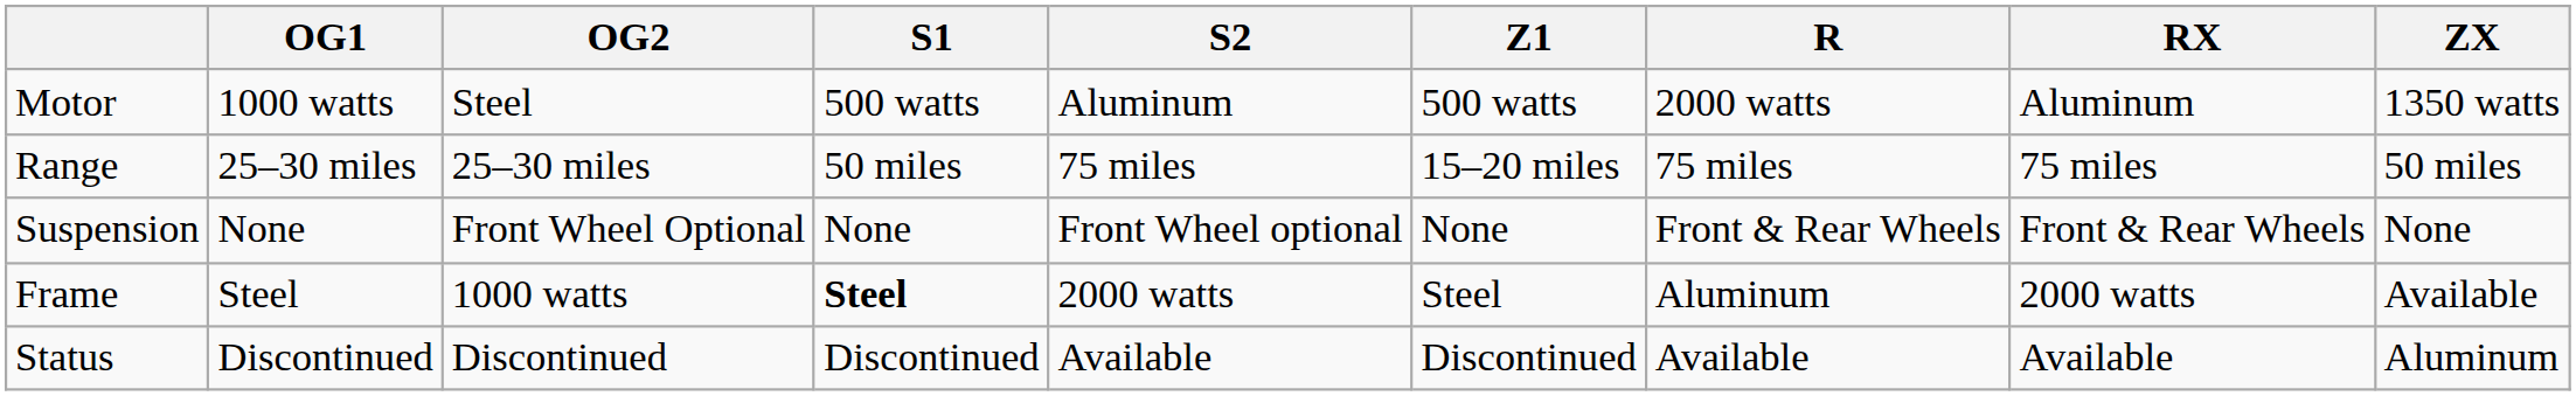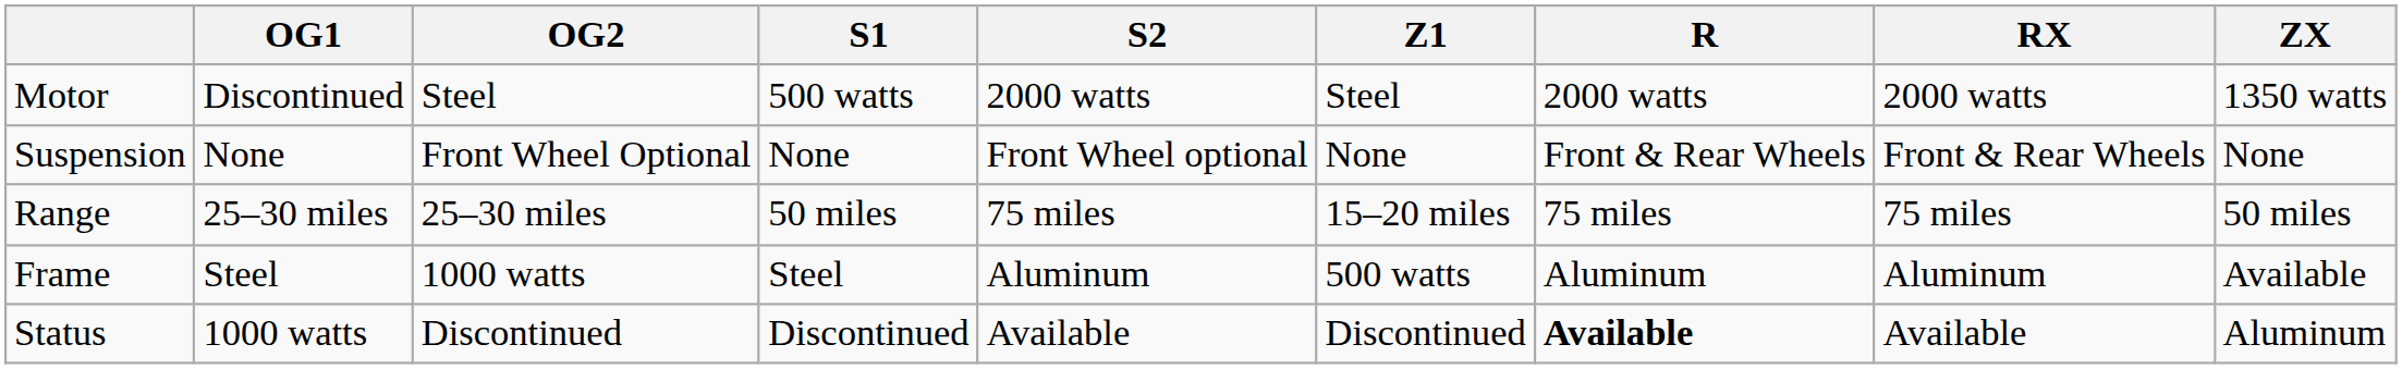 <table class="wikitable">
 <tr>
 <th></th>
 <th>OG1</th>
 <th>OG2</th>
 <th>S1</th>
 <th>S2</th>
 <th>Z1</th>
 <th>R</th>
 <th>RX</th>
 <th>ZX</th>
 </tr>
 <tr>
 <td>Motor</td>
-<td>1000 watts</td>
+<td>Discontinued</td>
 <td>Steel</td>
 <td>500 watts</td>
-<td>Aluminum</td>
-<td>500 watts</td>
 <td>2000 watts</td>
-<td>Aluminum</td>
+<td>Steel</td>
+<td>2000 watts</td>
+<td>2000 watts</td>
 <td>1350 watts</td>
+</tr>
+<tr>
+<td>Suspension</td>
+<td>None</td>
+<td>Front Wheel Optional</td>
+<td>None</td>
+<td>Front Wheel optional</td>
+<td>None</td>
+<td>Front & Rear Wheels</td>
+<td>Front & Rear Wheels</td>
+<td>None</td>
 </tr>
 <tr>
 <td>Range</td>
 <td>25–30 miles</td>
 <td>25–30 miles</td>
 <td>50 miles</td>
 <td>75 miles</td>
 <td>15–20 miles</td>
 <td>75 miles</td>
 <td>75 miles</td>
 <td>50 miles</td>
 </tr>
 <tr>
-<td>Suspension</td>
-<td>None</td>
-<td>Front Wheel Optional</td>
-<td>None</td>
-<td>Front Wheel optional</td>
-<td>None</td>
-<td>Front & Rear Wheels</td>
-<td>Front & Rear Wheels</td>
-<td>None</td>
-</tr>
-<tr>
 <td>Frame</td>
 <td>Steel</td>
 <td>1000 watts</td>
-<td><strong>Steel</strong></td>
-<td>2000 watts</td>
 <td>Steel</td>
 <td>Aluminum</td>
-<td>2000 watts</td>
+<td>500 watts</td>
+<td>Aluminum</td>
+<td>Aluminum</td>
 <td>Available</td>
 </tr>
 <tr>
 <td>Status</td>
-<td>Discontinued</td>
+<td>1000 watts</td>
 <td>Discontinued</td>
 <td>Discontinued</td>
 <td>Available</td>
 <td>Discontinued</td>
-<td>Available</td>
+<td><strong>Available</strong></td>
 <td>Available</td>
 <td>Aluminum</td>
 </tr>
 </table>
